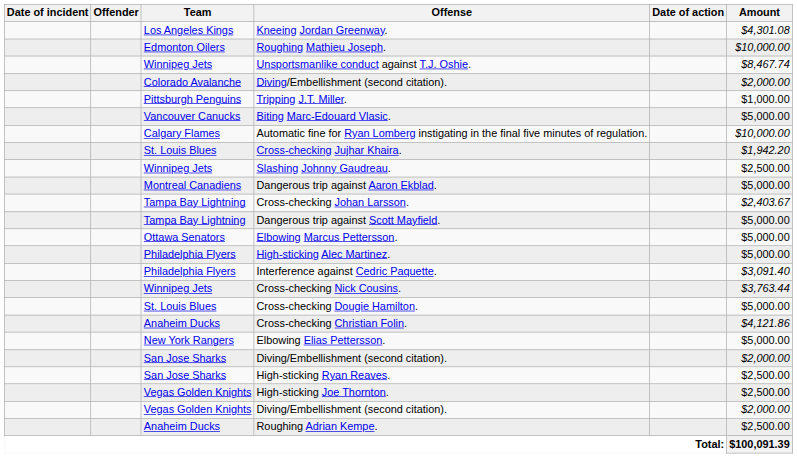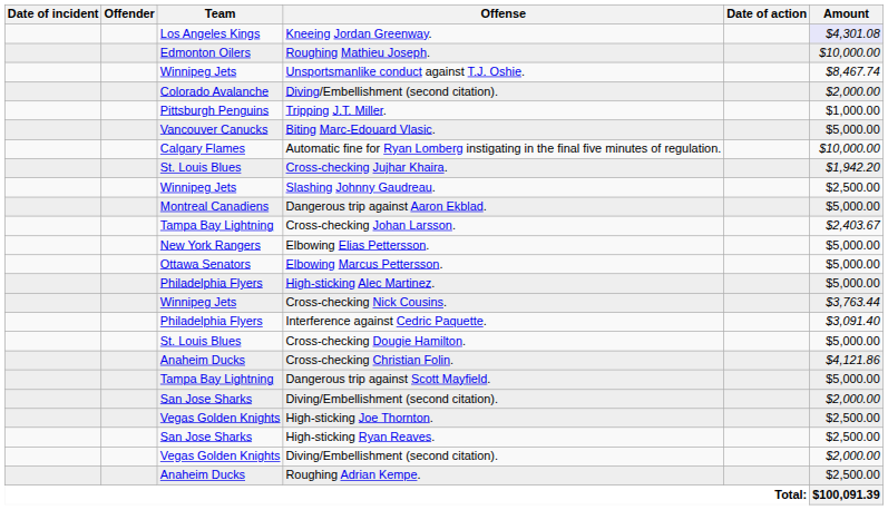 <table class="wikitable sortable" style="border:0;">
 <tr>
 <th>Date of incident</th>
 <th>Offender</th>
 <th>Team</th>
 <th>Offense</th>
 <th>Date of action</th>
 <th>Amount</th>
 </tr>
 <tr>
 <td></td>
 <td></td>
 <td><a href='#'>Los Angeles Kings</a></td>
 <td><a href='#'>Kneeing</a> <a href='#'>Jordan Greenway</a>.</td>
 <td></td>
-<td style="text-align:right;" data-sort-value="430108"><em>$4,301.08</em></td>
+<td style="background: lavender; text-align:right;" data-sort-value="430108"><em>$4,301.08</em></td>
 </tr>
 <tr bgcolor="eeeeee">
 <td></td>
 <td></td>
 <td><a href='#'>Edmonton Oilers</a></td>
 <td><a href='#'>Roughing</a> <a href='#'>Mathieu Joseph</a>.</td>
 <td></td>
 <td style="text-align:right;" data-sort-value="1000000"><em>$10,000.00</em></td>
 </tr>
 <tr>
 <td></td>
 <td></td>
 <td><a href='#'>Winnipeg Jets</a></td>
 <td><a href='#'>Unsportsmanlike conduct</a> against <a href='#'>T.J. Oshie</a>.</td>
 <td></td>
 <td style="text-align:right;" data-sort-value="8467.74"><em>$8,467.74</em></td>
 </tr>
 <tr bgcolor="eeeeee">
 <td></td>
 <td></td>
 <td><a href='#'>Colorado Avalanche</a></td>
 <td><a href='#'>Diving</a>/Embellishment (second citation).</td>
 <td></td>
 <td style="text-align:right;" data-sort-value="200000"><em>$2,000.00</em></td>
 </tr>
 <tr>
 <td></td>
 <td></td>
 <td><a href='#'>Pittsburgh Penguins</a></td>
 <td><a href='#'>Tripping</a> <a href='#'>J.T. Miller</a>.</td>
 <td></td>
 <td style="text-align:right;" data-sort-value="100000">$1,000.00</td>
 </tr>
 <tr bgcolor="eeeeee">
 <td></td>
 <td></td>
 <td><a href='#'>Vancouver Canucks</a></td>
 <td><a href='#'>Biting</a> <a href='#'>Marc-Edouard Vlasic</a>.</td>
 <td></td>
 <td style="text-align:right;" data-sort-value="500000">$5,000.00</td>
 </tr>
 <tr>
 <td></td>
 <td><br></td>
 <td><a href='#'>Calgary Flames</a></td>
 <td>Automatic fine for <a href='#'>Ryan Lomberg</a> instigating in the final five minutes of regulation.</td>
 <td></td>
 <td style="text-align:right;" data-sort-value="1000000"><em>$10,000.00</em></td>
 </tr>
 <tr bgcolor="eeeeee">
 <td></td>
 <td></td>
 <td><a href='#'>St. Louis Blues</a></td>
 <td><a href='#'>Cross-checking</a> <a href='#'>Jujhar Khaira</a>.</td>
 <td></td>
 <td style="text-align:right;" data-sort-value="194220"><em>$1,942.20</em></td>
 </tr>
 <tr>
 <td></td>
 <td></td>
 <td><a href='#'>Winnipeg Jets</a></td>
 <td><a href='#'>Slashing</a> <a href='#'>Johnny Gaudreau</a>.</td>
 <td></td>
 <td style="text-align:right;" data-sort-value="250000">$2,500.00</td>
 </tr>
 <tr bgcolor="eeeeee">
 <td></td>
 <td></td>
 <td><a href='#'>Montreal Canadiens</a></td>
 <td>Dangerous trip against <a href='#'>Aaron Ekblad</a>.</td>
 <td></td>
 <td style="text-align:right;" data-sort-value="500000">$5,000.00</td>
 </tr>
 <tr>
 <td></td>
 <td></td>
 <td><a href='#'>Tampa Bay Lightning</a></td>
 <td>Cross-checking <a href='#'>Johan Larsson</a>.</td>
 <td></td>
 <td style="text-align:right;" data-sort-value="240367"><em>$2,403.67</em></td>
 </tr>
-<tr bgcolor="eeeeee">
+<tr>
 <td></td>
 <td></td>
-<td><a href='#'>Tampa Bay Lightning</a></td>
-<td>Dangerous trip against <a href='#'>Scott Mayfield</a>.</td>
+<td><a href='#'>New York Rangers</a></td>
+<td>Elbowing <a href='#'>Elias Pettersson</a>.</td>
 <td></td>
 <td style="text-align:right;" data-sort-value="500000">$5,000.00</td>
 </tr>
 <tr>
 <td></td>
 <td></td>
 <td><a href='#'>Ottawa Senators</a></td>
 <td><a href='#'>Elbowing</a> <a href='#'>Marcus Pettersson</a>.</td>
 <td></td>
 <td style="text-align:right;" data-sort-value="500000">$5,000.00</td>
 </tr>
 <tr bgcolor="eeeeee">
 <td></td>
 <td></td>
 <td><a href='#'>Philadelphia Flyers</a></td>
 <td><a href='#'>High-sticking</a> <a href='#'>Alec Martinez</a>.</td>
 <td></td>
 <td style="text-align:right;" data-sort-value="500000">$5,000.00</td>
 </tr>
+<tr bgcolor="eeeeee">
+<td></td>
+<td></td>
+<td><a href='#'>Winnipeg Jets</a></td>
+<td>Cross-checking <a href='#'>Nick Cousins</a>.</td>
+<td></td>
+<td style="text-align:right;" data-sort-value="376344"><em>$3,763.44</em></td>
+</tr>
 <tr>
 <td></td>
 <td></td>
 <td><a href='#'>Philadelphia Flyers</a></td>
 <td>Interference against <a href='#'>Cedric Paquette</a>.</td>
 <td></td>
 <td style="text-align:right;" data-sort-value="309140"><em>$3,091.40</em></td>
-</tr>
-<tr bgcolor="eeeeee">
-<td></td>
-<td></td>
-<td><a href='#'>Winnipeg Jets</a></td>
-<td>Cross-checking <a href='#'>Nick Cousins</a>.</td>
-<td></td>
-<td style="text-align:right;" data-sort-value="376344"><em>$3,763.44</em></td>
 </tr>
 <tr>
 <td></td>
 <td></td>
 <td><a href='#'>St. Louis Blues</a></td>
 <td>Cross-checking <a href='#'>Dougie Hamilton</a>.</td>
 <td></td>
 <td style="text-align:right;" data-sort-value="500000">$5,000.00</td>
 </tr>
 <tr bgcolor="eeeeee">
 <td></td>
 <td></td>
 <td><a href='#'>Anaheim Ducks</a></td>
 <td>Cross-checking <a href='#'>Christian Folin</a>.</td>
 <td></td>
 <td style="text-align:right;" data-sort-value="412186"><em>$4,121.86</em></td>
 </tr>
-<tr>
+<tr bgcolor="eeeeee">
 <td></td>
 <td></td>
-<td><a href='#'>New York Rangers</a></td>
-<td>Elbowing <a href='#'>Elias Pettersson</a>.</td>
+<td><a href='#'>Tampa Bay Lightning</a></td>
+<td>Dangerous trip against <a href='#'>Scott Mayfield</a>.</td>
 <td></td>
 <td style="text-align:right;" data-sort-value="500000">$5,000.00</td>
 </tr>
 <tr bgcolor="eeeeee">
 <td></td>
 <td></td>
 <td><a href='#'>San Jose Sharks</a></td>
 <td>Diving/Embellishment (second citation).</td>
 <td></td>
 <td style="text-align:right;" data-sort-value="200000"><em>$2,000.00</em></td>
 </tr>
+<tr bgcolor="eeeeee">
+<td></td>
+<td></td>
+<td><a href='#'>Vegas Golden Knights</a></td>
+<td>High-sticking <a href='#'>Joe Thornton</a>.</td>
+<td></td>
+<td style="text-align:right;" data-sort-value="250000">$2,500.00</td>
+</tr>
 <tr>
 <td></td>
 <td></td>
 <td><a href='#'>San Jose Sharks</a></td>
 <td>High-sticking <a href='#'>Ryan Reaves</a>.</td>
-<td></td>
-<td style="text-align:right;" data-sort-value="250000">$2,500.00</td>
-</tr>
-<tr bgcolor="eeeeee">
-<td></td>
-<td></td>
-<td><a href='#'>Vegas Golden Knights</a></td>
-<td>High-sticking <a href='#'>Joe Thornton</a>.</td>
 <td></td>
 <td style="text-align:right;" data-sort-value="250000">$2,500.00</td>
 </tr>
 <tr>
 <td></td>
 <td></td>
 <td><a href='#'>Vegas Golden Knights</a></td>
 <td>Diving/Embellishment (second citation).</td>
 <td></td>
 <td style="text-align:right;" data-sort-value="200000"><em>$2,000.00</em></td>
 </tr>
 <tr bgcolor="eeeeee">
 <td></td>
 <td></td>
 <td><a href='#'>Anaheim Ducks</a></td>
 <td>Roughing <a href='#'>Adrian Kempe</a>.</td>
 <td></td>
 <td style="text-align:right;" data-sort-value="250000">$2,500.00</td>
 </tr>
 <tr bgcolor="eeeeee">
 <th colspan=5; style="text-align:right; border:0; background:white">Total:</th>
 <th style="text-align:left;">$100,091.39</th>
 </tr>
 </table>
